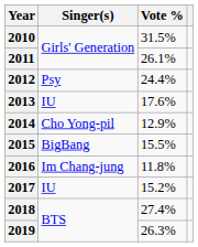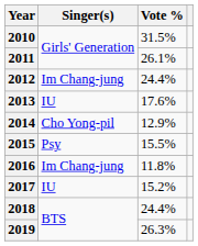 <table class="wikitable plainrowheaders sortable">
 <tr>
 <th scope="col">Year</th>
 <th scope="col">Singer(s)</th>
 <th scope="col">Vote %</th>
 <th scope="col" class="unsortable"></th>
 </tr>
 <tr>
 <th scope="row">2010</th>
 <td rowspan="2"><a href='#'>Girls' Generation</a></td>
 <td>31.5%</td>
 <td></td>
 </tr>
 <tr>
 <th scope="row">2011</th>
 <td>26.1%</td>
 <td></td>
 </tr>
 <tr>
 <th scope="row">2012</th>
-<td><a href='#'>Psy</a></td>
+<td><a href='#'>Im Chang-jung</a></td>
 <td>24.4%</td>
 <td></td>
 </tr>
 <tr>
 <th scope="row">2013</th>
 <td><a href='#'>IU</a></td>
 <td>17.6%</td>
 <td></td>
 </tr>
 <tr>
 <th scope="row">2014</th>
 <td><a href='#'>Cho Yong-pil</a></td>
 <td>12.9%</td>
 <td></td>
 </tr>
 <tr>
 <th scope="row">2015</th>
-<td><a href='#'>BigBang</a></td>
+<td><a href='#'>Psy</a></td>
 <td>15.5%</td>
 <td></td>
 </tr>
 <tr>
 <th scope="row">2016</th>
 <td><a href='#'>Im Chang-jung</a></td>
 <td>11.8%</td>
 <td></td>
 </tr>
 <tr>
 <th scope="row">2017</th>
 <td><a href='#'>IU</a></td>
 <td>15.2%</td>
 <td></td>
 </tr>
 <tr>
 <th scope="row">2018</th>
 <td rowspan="2"><a href='#'>BTS</a></td>
-<td>27.4%</td>
+<td>24.4%</td>
 <td></td>
 </tr>
 <tr>
 <th scope="row">2019</th>
 <td>26.3%</td>
 <td></td>
 </tr>
 </table>
